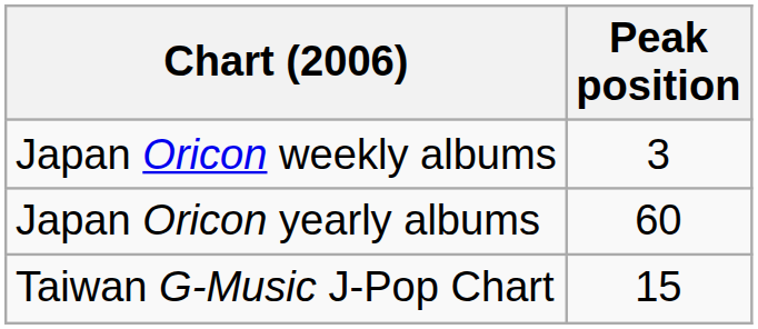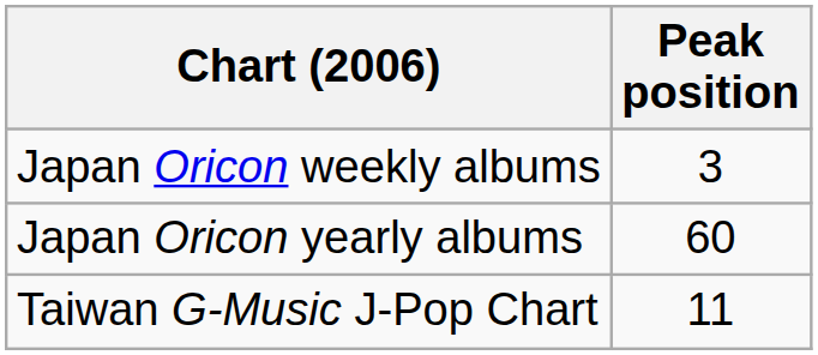 <table class="wikitable sortable">
 <tr>
 <th>Chart (2006)</th>
 <th>Peak<br>position</th>
 </tr>
 <tr>
 <td>Japan <em><a href='#'>Oricon</a></em> weekly albums</td>
 <td align="center">3</td>
 </tr>
 <tr>
 <td>Japan <em>Oricon</em> yearly albums</td>
 <td align="center">60</td>
 </tr>
 <tr>
 <td>Taiwan <em>G-Music</em> J-Pop Chart</td>
-<td align="center">15</td>
+<td align="center">11</td>
 </tr>
 </table>
